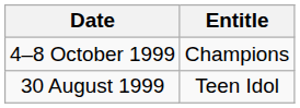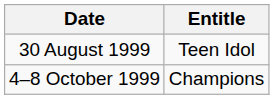 <table class="wikitable" style="text-align:center;">
 <tr>
 <th>Date</th>
 <th>Entitle</th>
 </tr>
 <tr>
+<td>30 August 1999</td>
+<td>Teen Idol</td>
+</tr>
+<tr>
 <td>4–8 October 1999</td>
 <td>Champions</td>
 </tr>
-<tr>
-<td>30 August 1999</td>
-<td>Teen Idol</td>
-</tr>
 </table>
